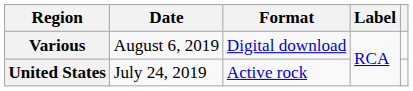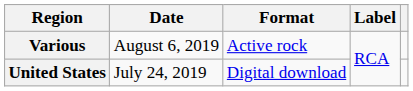 <table class="wikitable plainrowheaders">
 <tr>
 <th scope="col">Region</th>
 <th scope="col">Date</th>
 <th scope="col">Format</th>
 <th scope="col">Label</th>
 <th scope="col"></th>
 </tr>
 <tr>
 <th scope="row">Various</th>
 <td>August 6, 2019</td>
-<td><a href='#'>Digital download</a></td>
+<td><a href='#'>Active rock</a></td>
 <td rowspan="2"><a href='#'>RCA</a></td>
 <td align="center"></td>
 </tr>
 <tr>
 <th scope="row">United States</th>
 <td>July 24, 2019</td>
-<td><a href='#'>Active rock</a></td>
+<td><a href='#'>Digital download</a></td>
 <td align="center"></td>
 </tr>
 </table>
